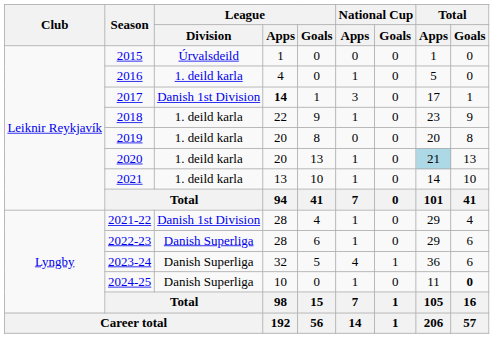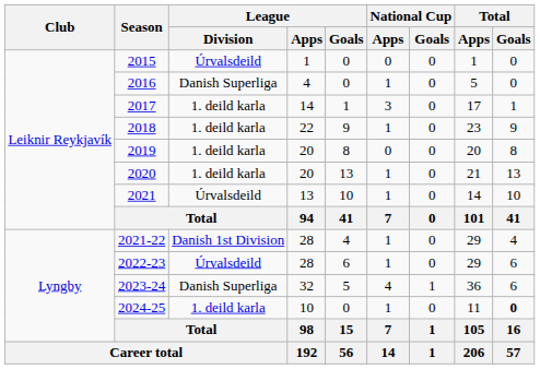 <table class="wikitable" style="text-align:center">
 <tr>
 <th rowspan="2">Club</th>
 <th rowspan="2">Season</th>
 <th colspan="3">League</th>
 <th colspan="2">National Cup </th>
 <th colspan="2">Total</th>
 </tr>
 <tr>
 <th>Division</th>
 <th>Apps</th>
 <th>Goals</th>
 <th>Apps</th>
 <th>Goals</th>
 <th>Apps</th>
 <th>Goals</th>
 </tr>
 <tr>
 <td rowspan="8"><a href='#'>Leiknir Reykjavík</a></td>
 <td><a href='#'>2015</a></td>
 <td><a href='#'>Úrvalsdeild</a></td>
 <td>1</td>
 <td>0</td>
 <td>0</td>
 <td>0</td>
 <td>1</td>
 <td>0</td>
 </tr>
 <tr>
 <td><a href='#'>2016</a></td>
-<td><a href='#'>1. deild karla</a></td>
+<td>Danish Superliga</td>
 <td>4</td>
 <td>0</td>
 <td>1</td>
 <td>0</td>
 <td>5</td>
 <td>0</td>
 </tr>
 <tr>
 <td><a href='#'>2017</a></td>
-<td><a href='#'>Danish 1st Division</a></td>
-<td><strong>14</strong></td>
+<td>1. deild karla</td>
+<td>14</td>
 <td>1</td>
 <td>3</td>
 <td>0</td>
 <td>17</td>
 <td>1</td>
 </tr>
 <tr>
 <td><a href='#'>2018</a></td>
 <td>1. deild karla</td>
 <td>22</td>
 <td>9</td>
 <td>1</td>
 <td>0</td>
 <td>23</td>
 <td>9</td>
 </tr>
 <tr>
 <td><a href='#'>2019</a></td>
 <td>1. deild karla</td>
 <td>20</td>
 <td>8</td>
 <td>0</td>
 <td>0</td>
 <td>20</td>
 <td>8</td>
 </tr>
 <tr>
 <td><a href='#'>2020</a></td>
 <td>1. deild karla</td>
 <td>20</td>
 <td>13</td>
 <td>1</td>
 <td>0</td>
-<td style="background: lightblue;">21</td>
+<td>21</td>
 <td>13</td>
 </tr>
 <tr>
 <td><a href='#'>2021</a></td>
-<td>1. deild karla</td>
+<td>Úrvalsdeild</td>
 <td>13</td>
 <td>10</td>
 <td>1</td>
 <td>0</td>
 <td>14</td>
 <td>10</td>
 </tr>
 <tr>
 <th colspan="2">Total</th>
 <th>94</th>
 <th>41</th>
 <th>7</th>
 <th>0</th>
 <th>101</th>
 <th>41</th>
 </tr>
 <tr>
 <td rowspan="5"><a href='#'>Lyngby</a></td>
 <td><a href='#'>2021-22</a></td>
 <td><a href='#'>Danish 1st Division</a></td>
 <td>28</td>
 <td>4</td>
 <td>1</td>
 <td>0</td>
 <td>29</td>
 <td>4</td>
 </tr>
 <tr>
 <td><a href='#'>2022-23</a></td>
-<td><a href='#'>Danish Superliga</a></td>
+<td><a href='#'>Úrvalsdeild</a></td>
 <td>28</td>
 <td>6</td>
 <td>1</td>
 <td>0</td>
 <td>29</td>
 <td>6</td>
 </tr>
 <tr>
 <td><a href='#'>2023-24</a></td>
 <td>Danish Superliga</td>
 <td>32</td>
 <td>5</td>
 <td>4</td>
 <td>1</td>
 <td>36</td>
 <td>6</td>
 </tr>
 <tr>
 <td><a href='#'>2024-25</a></td>
-<td>Danish Superliga</td>
+<td><a href='#'>1. deild karla</a></td>
 <td>10</td>
 <td>0</td>
 <td>1</td>
 <td>0</td>
 <td>11</td>
 <td><strong>0</strong></td>
 </tr>
 <tr>
 <th colspan="2">Total</th>
 <th>98</th>
 <th>15</th>
 <th>7</th>
 <th>1</th>
 <th>105</th>
 <th>16</th>
 </tr>
 <tr>
 <th colspan="3">Career total</th>
 <th>192</th>
 <th>56</th>
 <th>14</th>
 <th>1</th>
 <th>206</th>
 <th>57</th>
 </tr>
 </table>
